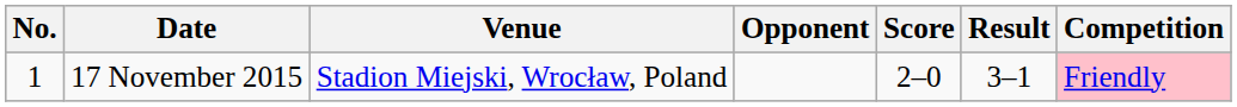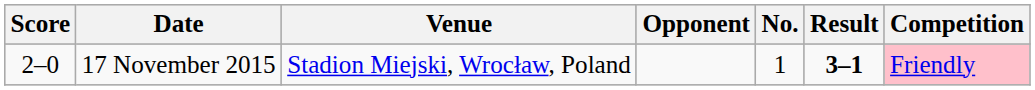 <table class="wikitable sortable">
 <tr>
-<th scope="col">No.</th>
+<th scope="col">Score</th>
 <th scope="col">Date</th>
 <th scope="col">Venue</th>
 <th scope="col">Opponent</th>
-<th scope="col">Score</th>
+<th scope="col">No.</th>
 <th scope="col">Result</th>
 <th scope="col">Competition</th>
 </tr>
 <tr>
-<td style="text-align:center">1</td>
+<td style="text-align:center">2–0</td>
 <td>17 November 2015</td>
 <td><a href='#'>Stadion Miejski</a>, <a href='#'>Wrocław</a>, Poland</td>
 <td></td>
-<td style="text-align:center">2–0</td>
-<td style="text-align:center">3–1</td>
+<td style="text-align:center">1</td>
+<td style="text-align:center"><strong>3–1</strong></td>
 <td style="background: pink;"><a href='#'>Friendly</a></td>
 </tr>
 </table>
